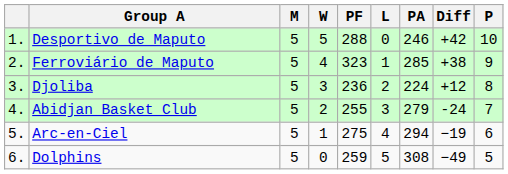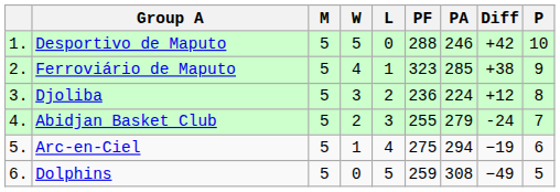 <table class="wikitable" style="text-align:center">
 <tr>
 <th width=15></th>
 <th width=220>Group A</th>
 <th width=20>M</th>
 <th width=20>W</th>
+<th width=20>L</th>
 <th width=20>PF</th>
-<th width=20>L</th>
 <th width=20>PA</th>
 <th width=30>Diff</th>
 <th width=20>P</th>
 </tr>
 <tr style="background: #ccffcc;">
 <td>1.</td>
 <td align=left> <a href='#'>Desportivo de Maputo</a></td>
 <td>5</td>
 <td>5</td>
+<td>0</td>
 <td>288</td>
-<td>0</td>
 <td>246</td>
 <td>+42</td>
 <td>10</td>
 </tr>
 <tr style="background: #ccffcc;">
 <td>2.</td>
 <td align=left> <a href='#'>Ferroviário de Maputo</a></td>
 <td>5</td>
 <td>4</td>
+<td>1</td>
 <td>323</td>
-<td>1</td>
 <td>285</td>
 <td>+38</td>
 <td>9</td>
 </tr>
 <tr style="background: #ccffcc;">
 <td>3.</td>
 <td align=left> <a href='#'>Djoliba</a></td>
 <td>5</td>
 <td>3</td>
+<td>2</td>
 <td>236</td>
-<td>2</td>
 <td>224</td>
 <td>+12</td>
 <td>8</td>
 </tr>
 <tr style="background: #ccffcc;">
 <td>4.</td>
 <td align=left> <a href='#'>Abidjan Basket Club</a></td>
 <td>5</td>
 <td>2</td>
+<td>3</td>
 <td>255</td>
-<td>3</td>
 <td>279</td>
 <td>-24</td>
 <td>7</td>
 </tr>
 <tr>
 <td>5.</td>
 <td align=left> <a href='#'>Arc-en-Ciel</a></td>
 <td>5</td>
 <td>1</td>
+<td>4</td>
 <td>275</td>
-<td>4</td>
 <td>294</td>
 <td>−19</td>
 <td>6</td>
 </tr>
 <tr>
 <td>6.</td>
 <td align=left> <a href='#'>Dolphins</a></td>
 <td>5</td>
 <td>0</td>
+<td>5</td>
 <td>259</td>
-<td>5</td>
 <td>308</td>
 <td>−49</td>
 <td>5</td>
 </tr>
 </table>
